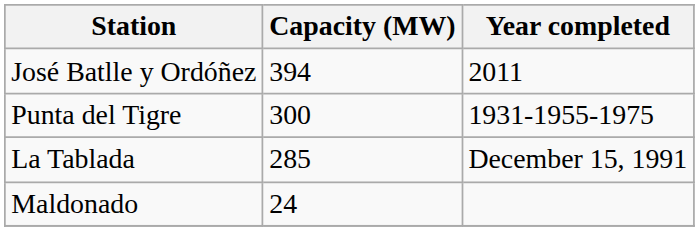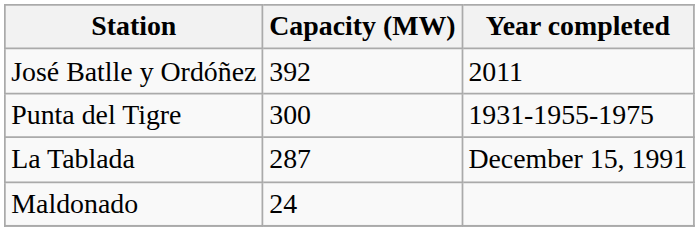 <table class="wikitable sortable">
 <tr>
 <th>Station</th>
 <th>Capacity (MW)</th>
 <th>Year completed</th>
 </tr>
 <tr>
 <td>José Batlle y Ordóñez</td>
-<td>394</td>
+<td>392</td>
 <td>2011</td>
 </tr>
 <tr>
 <td>Punta del Tigre</td>
 <td>300</td>
 <td>1931-1955-1975</td>
 </tr>
 <tr>
 <td>La Tablada</td>
-<td>285</td>
+<td>287</td>
 <td>December 15, 1991</td>
 </tr>
 <tr>
 <td>Maldonado</td>
 <td>24</td>
 <td></td>
 </tr>
 <tr>
 </tr>
 </table>
